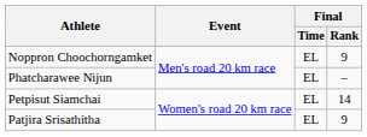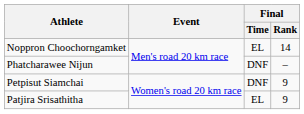 <table class=wikitable style=font-size:90%;text-align:center>
 <tr>
 <th rowspan=2>Athlete</th>
 <th rowspan=2>Event</th>
 <th colspan=2>Final</th>
 </tr>
 <tr style="font-size:95%">
 <th>Time</th>
 <th>Rank</th>
 </tr>
 <tr>
 <td align=left>Noppron Choochorngamket</td>
 <td align=left rowspan=2><a href='#'>Men's road 20 km race</a></td>
 <td>EL</td>
-<td>9</td>
+<td>14</td>
 </tr>
 <tr>
 <td align=left>Phatcharawee Nijun</td>
-<td>EL</td>
+<td>DNF</td>
 <td>–</td>
 </tr>
 <tr>
 <td align=left>Petpisut Siamchai</td>
 <td align=left rowspan=2><a href='#'>Women's road 20 km race</a></td>
-<td>EL</td>
-<td>14</td>
+<td>DNF</td>
+<td>9</td>
 </tr>
 <tr>
 <td align=left>Patjira Srisathitha</td>
 <td>EL</td>
 <td>9</td>
 </tr>
 </table>
